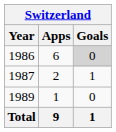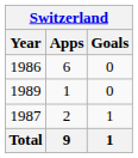 <table class="wikitable" style="text-align:center">
 <tr>
 <th colspan=3><a href='#'>Switzerland</a></th>
 </tr>
 <tr>
 <th>Year</th>
 <th>Apps</th>
 <th>Goals</th>
 </tr>
 <tr>
 <td>1986</td>
 <td>6</td>
-<td style="background: lightgrey;">0</td>
+<td>0</td>
+</tr>
+<tr>
+<td>1989</td>
+<td>1</td>
+<td>0</td>
 </tr>
 <tr>
 <td>1987</td>
 <td>2</td>
 <td>1</td>
 </tr>
 <tr>
-<td>1989</td>
-<td>1</td>
-<td>0</td>
-</tr>
-<tr>
 <th>Total</th>
 <th>9</th>
 <th>1</th>
 </tr>
 </table>
